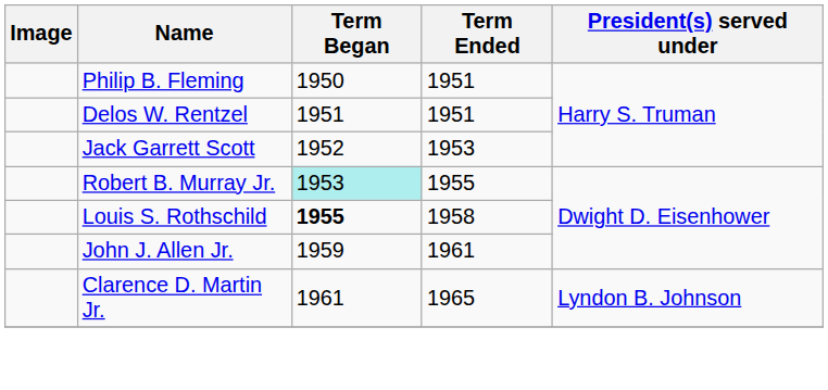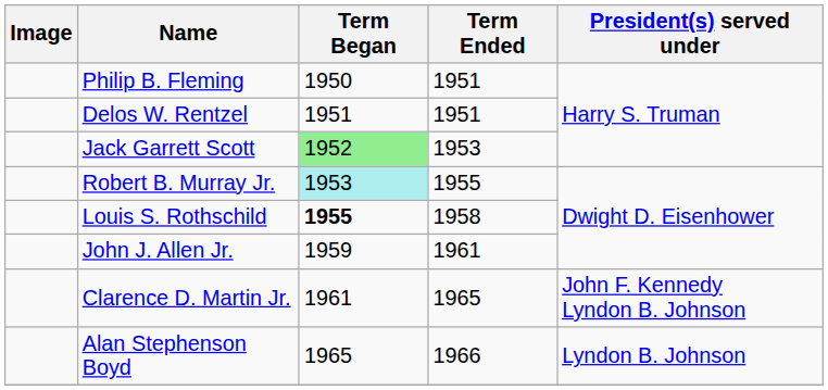 <table class="wikitable">
 <tr>
 <th>Image</th>
 <th>Name</th>
 <th>Term Began</th>
 <th>Term Ended</th>
 <th><a href='#'>President(s)</a> served under</th>
 </tr>
 <tr>
 <td></td>
 <td><a href='#'>Philip B. Fleming</a></td>
 <td>1950</td>
 <td>1951</td>
 <td rowspan=3><a href='#'>Harry S. Truman</a></td>
 </tr>
 <tr>
 <td></td>
 <td><a href='#'>Delos W. Rentzel</a></td>
 <td>1951</td>
 <td>1951</td>
 </tr>
 <tr>
 <td></td>
 <td><a href='#'>Jack Garrett Scott</a></td>
-<td>1952</td>
+<td style="background: lightgreen;">1952</td>
 <td>1953</td>
 </tr>
 <tr>
 <td></td>
 <td><a href='#'>Robert B. Murray Jr.</a></td>
 <td style="background: paleturquoise;">1953</td>
 <td>1955</td>
 <td rowspan=3><a href='#'>Dwight D. Eisenhower</a></td>
 </tr>
 <tr>
 <td></td>
 <td><a href='#'>Louis S. Rothschild</a></td>
 <td><strong>1955</strong></td>
 <td>1958</td>
 </tr>
 <tr>
 <td></td>
 <td><a href='#'>John J. Allen Jr.</a></td>
 <td>1959</td>
 <td>1961</td>
 </tr>
 <tr>
 <td></td>
 <td><a href='#'>Clarence D. Martin Jr.</a></td>
 <td>1961</td>
 <td>1965</td>
+<td rowspan=1><a href='#'>John F. Kennedy</a><br><a href='#'>Lyndon B. Johnson</a></td>
+</tr>
+<tr>
+<td></td>
+<td><a href='#'>Alan Stephenson Boyd</a></td>
+<td>1965</td>
+<td>1966</td>
 <td rowspan=1><a href='#'>Lyndon B. Johnson</a></td>
 </tr>
 <tr>
 </tr>
 </table>
